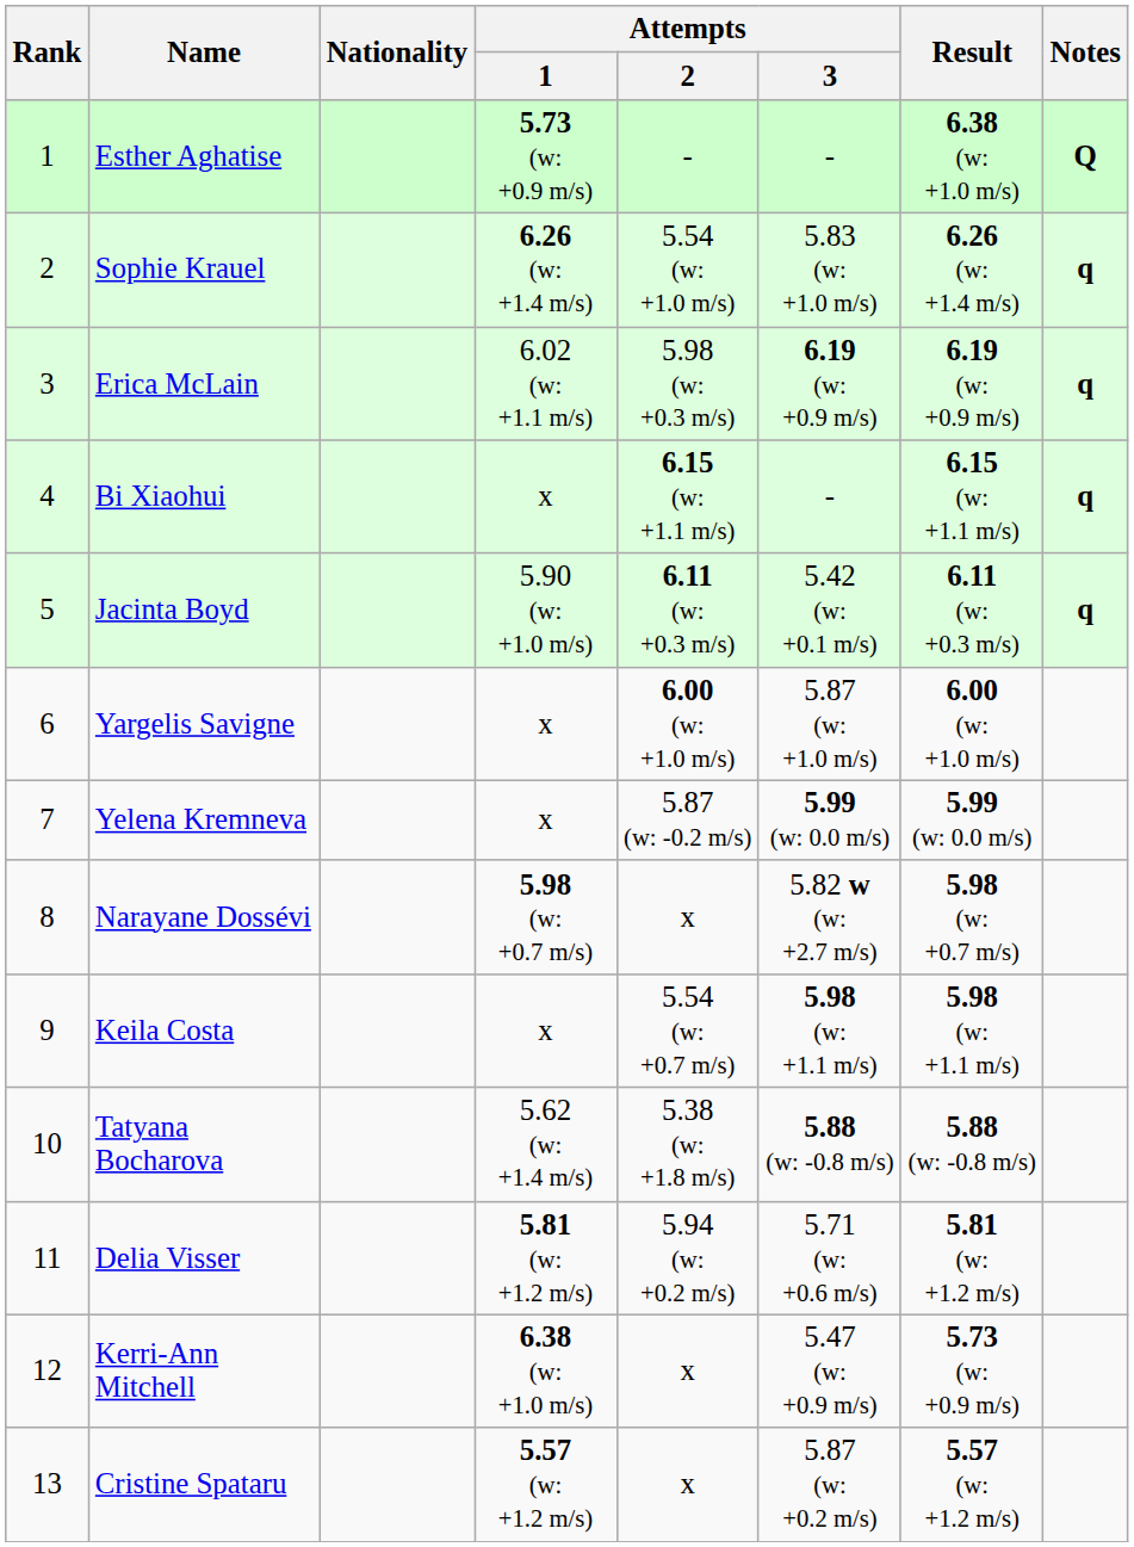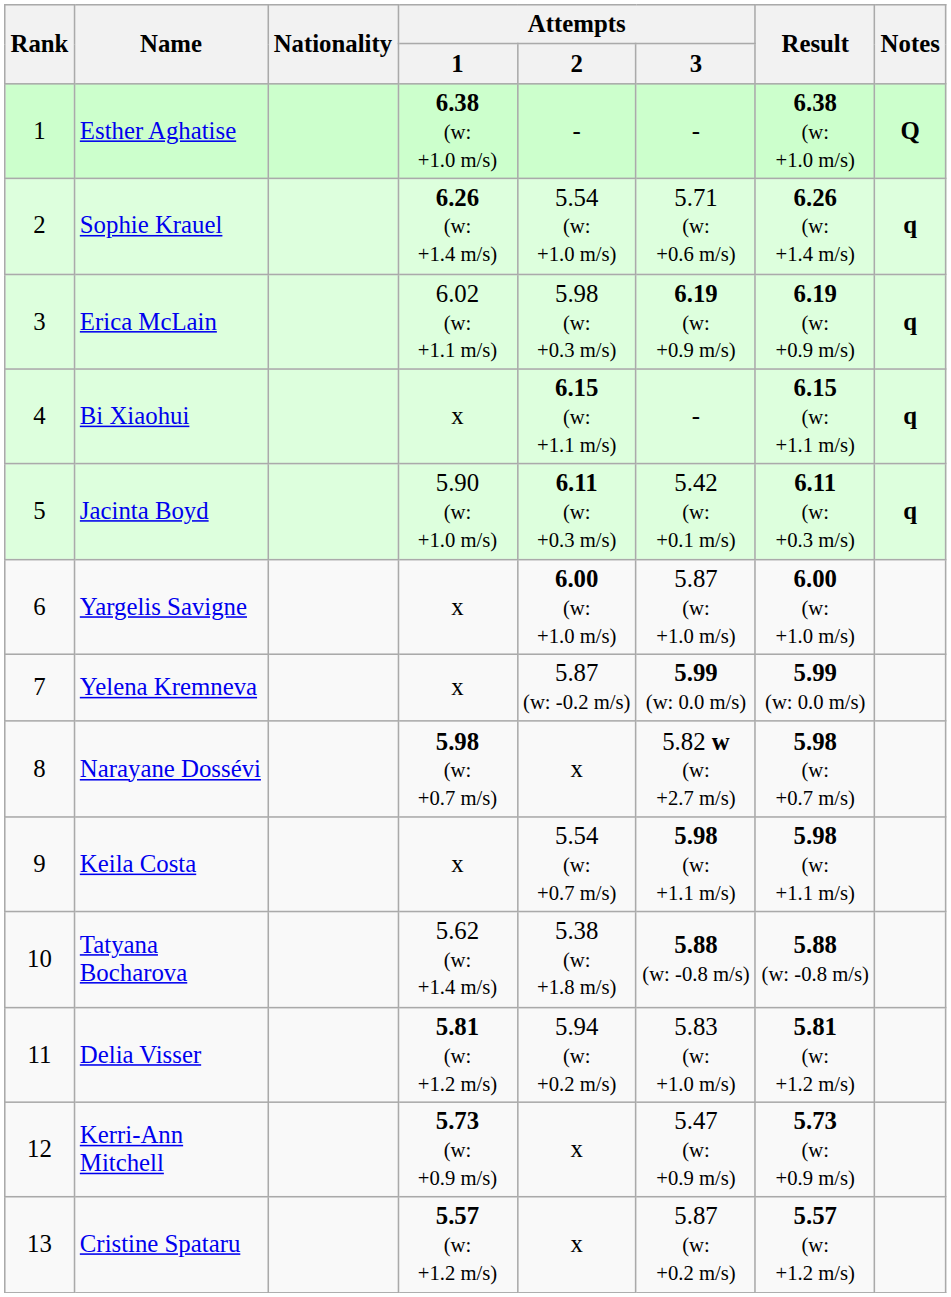 <table class="wikitable sortable" style="text-align:center">
 <tr>
 <th rowspan=2>Rank</th>
 <th rowspan=2>Name</th>
 <th rowspan=2>Nationality</th>
 <th colspan=3>Attempts</th>
 <th rowspan=2>Result</th>
 <th rowspan=2>Notes</th>
 </tr>
 <tr>
 <th>1</th>
 <th>2</th>
 <th>3</th>
 </tr>
 <tr bgcolor=ccffcc>
 <td>1</td>
 <td align=left><a href='#'>Esther Aghatise</a></td>
 <td align=left></td>
-<td><strong>5.73</strong><br><small>(w: +0.9 m/s)</small></td>
+<td><strong>6.38</strong><br><small>(w: +1.0 m/s)</small></td>
 <td>-</td>
 <td>-</td>
 <td><strong>6.38</strong> <br><small>(w: +1.0 m/s)</small></td>
 <td><strong>Q</strong></td>
 </tr>
 <tr bgcolor=ddffdd>
 <td>2</td>
 <td align=left><a href='#'>Sophie Krauel</a></td>
 <td align=left></td>
 <td><strong>6.26</strong><br><small>(w: +1.4 m/s)</small></td>
 <td>5.54<br><small>(w: +1.0 m/s)</small></td>
-<td>5.83<br><small>(w: +1.0 m/s)</small></td>
+<td>5.71<br><small>(w: +0.6 m/s)</small></td>
 <td><strong>6.26</strong> <br><small>(w: +1.4 m/s)</small></td>
 <td><strong>q</strong></td>
 </tr>
 <tr bgcolor=ddffdd>
 <td>3</td>
 <td align=left><a href='#'>Erica McLain</a></td>
 <td align=left></td>
 <td>6.02<br><small>(w: +1.1 m/s)</small></td>
 <td>5.98<br><small>(w: +0.3 m/s)</small></td>
 <td><strong>6.19</strong><br><small>(w: +0.9 m/s)</small></td>
 <td><strong>6.19</strong> <br><small>(w: +0.9 m/s)</small></td>
 <td><strong>q</strong></td>
 </tr>
 <tr bgcolor=ddffdd>
 <td>4</td>
 <td align=left><a href='#'>Bi Xiaohui</a></td>
 <td align=left></td>
 <td>x</td>
 <td><strong>6.15</strong><br><small>(w: +1.1 m/s)</small></td>
 <td>-</td>
 <td><strong>6.15</strong> <br><small>(w: +1.1 m/s)</small></td>
 <td><strong>q</strong></td>
 </tr>
 <tr bgcolor=ddffdd>
 <td>5</td>
 <td align=left><a href='#'>Jacinta Boyd</a></td>
 <td align=left></td>
 <td>5.90<br><small>(w: +1.0 m/s)</small></td>
 <td><strong>6.11</strong><br><small>(w: +0.3 m/s)</small></td>
 <td>5.42<br><small>(w: +0.1 m/s)</small></td>
 <td><strong>6.11</strong> <br><small>(w: +0.3 m/s)</small></td>
 <td><strong>q</strong></td>
 </tr>
 <tr>
 <td>6</td>
 <td align=left><a href='#'>Yargelis Savigne</a></td>
 <td align=left></td>
 <td>x</td>
 <td><strong>6.00</strong><br><small>(w: +1.0 m/s)</small></td>
 <td>5.87<br><small>(w: +1.0 m/s)</small></td>
 <td><strong>6.00</strong> <br><small>(w: +1.0 m/s)</small></td>
 <td></td>
 </tr>
 <tr>
 <td>7</td>
 <td align=left><a href='#'>Yelena Kremneva</a></td>
 <td align=left></td>
 <td>x</td>
 <td>5.87<br><small>(w: -0.2 m/s)</small></td>
 <td><strong>5.99</strong><br><small>(w: 0.0 m/s)</small></td>
 <td><strong>5.99</strong> <br><small>(w: 0.0 m/s)</small></td>
 <td></td>
 </tr>
 <tr>
 <td>8</td>
 <td align=left><a href='#'>Narayane Dossévi</a></td>
 <td align=left></td>
 <td><strong>5.98</strong><br><small>(w: +0.7 m/s)</small></td>
 <td>x</td>
 <td>5.82 <strong>w</strong> <br><small>(w: +2.7 m/s)</small></td>
 <td><strong>5.98</strong> <br><small>(w: +0.7 m/s)</small></td>
 <td></td>
 </tr>
 <tr>
 <td>9</td>
 <td align=left><a href='#'>Keila Costa</a></td>
 <td align=left></td>
 <td>x</td>
 <td>5.54<br><small>(w: +0.7 m/s)</small></td>
 <td><strong>5.98</strong><br><small>(w: +1.1 m/s)</small></td>
 <td><strong>5.98</strong> <br><small>(w: +1.1 m/s)</small></td>
 <td></td>
 </tr>
 <tr>
 <td>10</td>
 <td align=left><a href='#'>Tatyana Bocharova</a></td>
 <td align=left></td>
 <td>5.62<br><small>(w: +1.4 m/s)</small></td>
 <td>5.38<br><small>(w: +1.8 m/s)</small></td>
 <td><strong>5.88</strong><br><small>(w: -0.8 m/s)</small></td>
 <td><strong>5.88</strong> <br><small>(w: -0.8 m/s)</small></td>
 <td></td>
 </tr>
 <tr>
 <td>11</td>
 <td align=left><a href='#'>Delia Visser</a></td>
 <td align=left></td>
 <td><strong>5.81</strong><br><small>(w: +1.2 m/s)</small></td>
 <td>5.94<br><small>(w: +0.2 m/s)</small></td>
-<td>5.71<br><small>(w: +0.6 m/s)</small></td>
+<td>5.83<br><small>(w: +1.0 m/s)</small></td>
 <td><strong>5.81</strong> <br><small>(w: +1.2 m/s)</small></td>
 <td></td>
 </tr>
 <tr>
 <td>12</td>
 <td align=left><a href='#'>Kerri-Ann Mitchell</a></td>
 <td align=left></td>
-<td><strong>6.38</strong><br><small>(w: +1.0 m/s)</small></td>
+<td><strong>5.73</strong><br><small>(w: +0.9 m/s)</small></td>
 <td>x</td>
 <td>5.47<br><small>(w: +0.9 m/s)</small></td>
 <td><strong>5.73</strong> <br><small>(w: +0.9 m/s)</small></td>
 <td></td>
 </tr>
 <tr>
 <td>13</td>
 <td align=left><a href='#'>Cristine Spataru</a></td>
 <td align=left></td>
 <td><strong>5.57</strong><br><small>(w: +1.2 m/s)</small></td>
 <td>x</td>
 <td>5.87<br><small>(w: +0.2 m/s)</small></td>
 <td><strong>5.57</strong> <br><small>(w: +1.2 m/s)</small></td>
 <td></td>
 </tr>
 </table>
